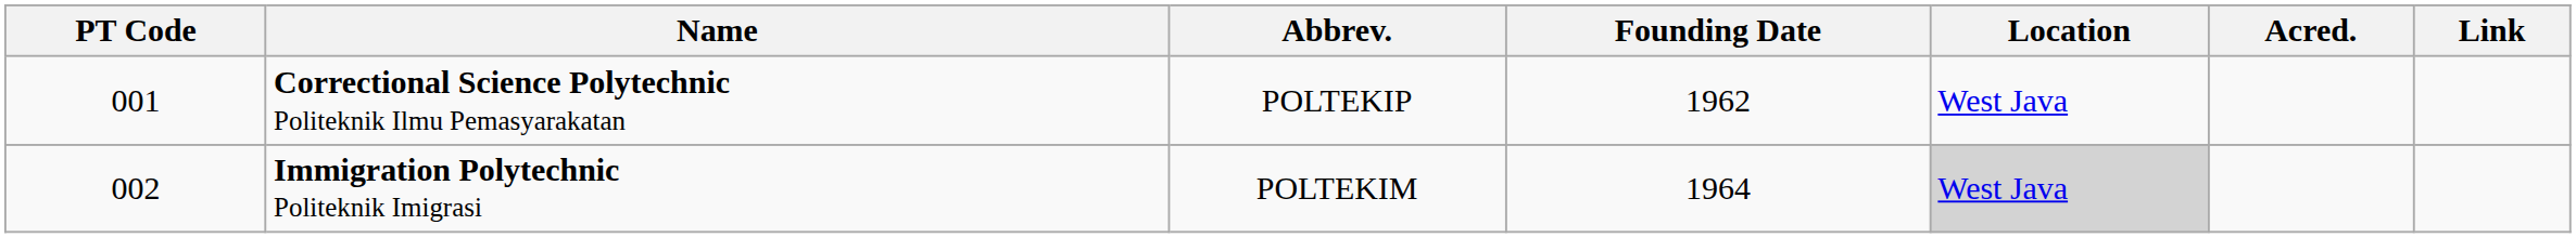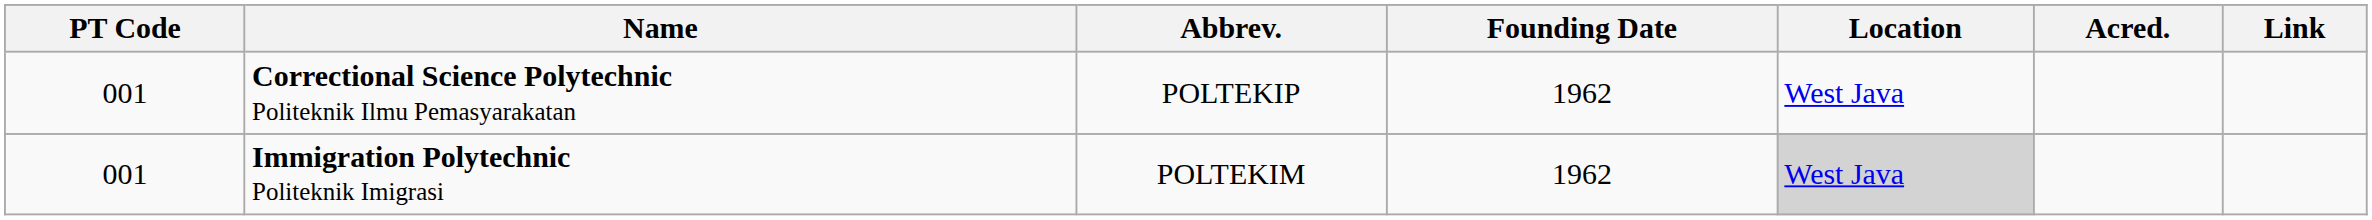 <table class="wikitable sortable" style="width:100%; text-align:center;">
 <tr>
 <th>PT Code<br></th>
 <th>Name</th>
 <th>Abbrev.</th>
 <th data-sort-type="date">Founding  Date</th>
 <th>Location</th>
 <th>Acred.</th>
 <th class="unsortable">Link</th>
 </tr>
 <tr>
 <td>001</td>
 <td style="text-align:left;"><strong>Correctional Science Polytechnic</strong><br><small>Politeknik Ilmu Pemasyarakatan</small></td>
 <td>POLTEKIP</td>
 <td>1962</td>
 <td style="text-align:left;"><a href='#'>West Java</a></td>
 <td></td>
 <td></td>
 </tr>
 <tr>
-<td>002</td>
+<td>001</td>
 <td style="text-align:left;"><strong>Immigration Polytechnic</strong><br><small>Politeknik Imigrasi</small></td>
 <td>POLTEKIM</td>
-<td>1964</td>
+<td>1962</td>
 <td style="background: lightgrey; text-align:left;"><a href='#'>West Java</a></td>
 <td></td>
 <td></td>
 </tr>
 </table>
